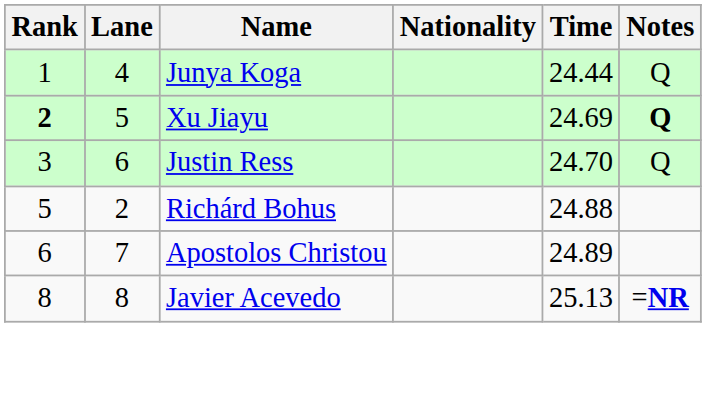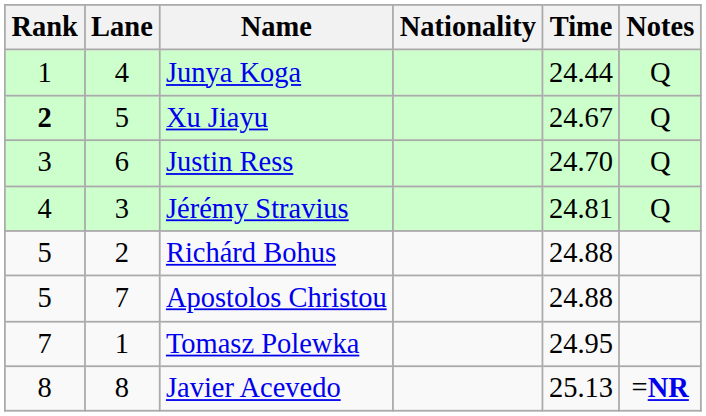 <table class="wikitable sortable" style="text-align:center">
 <tr>
 <th>Rank</th>
 <th>Lane</th>
 <th>Name</th>
 <th>Nationality</th>
 <th>Time</th>
 <th>Notes</th>
 </tr>
 <tr bgcolor=ccffcc>
 <td>1</td>
 <td>4</td>
 <td align=left><a href='#'>Junya Koga</a></td>
 <td align=left></td>
 <td>24.44</td>
 <td>Q</td>
 </tr>
 <tr bgcolor=ccffcc>
 <td><strong>2</strong></td>
 <td>5</td>
 <td align=left><a href='#'>Xu Jiayu</a></td>
 <td align=left></td>
-<td>24.69</td>
-<td><strong>Q</strong></td>
+<td>24.67</td>
+<td>Q</td>
 </tr>
 <tr bgcolor=ccffcc>
 <td>3</td>
 <td>6</td>
 <td align=left><a href='#'>Justin Ress</a></td>
 <td align=left></td>
 <td>24.70</td>
+<td>Q</td>
+</tr>
+<tr bgcolor=ccffcc>
+<td>4</td>
+<td>3</td>
+<td align=left><a href='#'>Jérémy Stravius</a></td>
+<td align=left></td>
+<td>24.81</td>
 <td>Q</td>
 </tr>
 <tr>
 <td>5</td>
 <td>2</td>
 <td align=left><a href='#'>Richárd Bohus</a></td>
 <td align=left></td>
 <td>24.88</td>
 <td></td>
 </tr>
 <tr>
-<td>6</td>
+<td>5</td>
 <td>7</td>
 <td align=left><a href='#'>Apostolos Christou</a></td>
 <td align=left></td>
-<td>24.89</td>
+<td>24.88</td>
+<td></td>
+</tr>
+<tr>
+<td>7</td>
+<td>1</td>
+<td align=left><a href='#'>Tomasz Polewka</a></td>
+<td align=left></td>
+<td>24.95</td>
 <td></td>
 </tr>
 <tr>
 <td>8</td>
 <td>8</td>
 <td align=left><a href='#'>Javier Acevedo</a></td>
 <td align=left></td>
 <td>25.13</td>
 <td>=<strong><a href='#'>NR</a></strong></td>
 </tr>
 </table>
